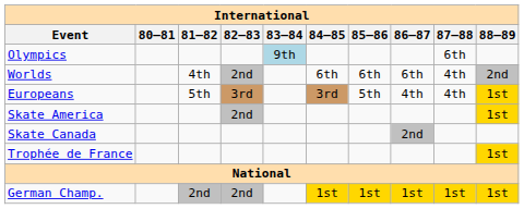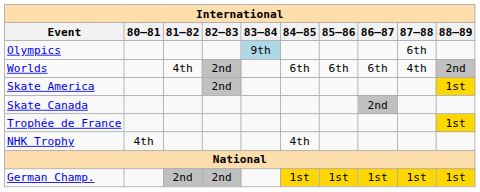 <table class="wikitable" style="text-align:center">
 <tr>
 <th style="background-color: #ffdead; " colspan=10 align=center>International</th>
 </tr>
 <tr>
 <th>Event</th>
 <th>80–81</th>
 <th>81–82</th>
 <th>82–83</th>
 <th>83–84</th>
 <th>84–85</th>
 <th>85–86</th>
 <th>86–87</th>
 <th>87–88</th>
 <th>88–89</th>
 </tr>
 <tr>
 <td align=left><a href='#'>Olympics</a></td>
 <td></td>
 <td></td>
 <td></td>
 <td style="background: lightblue;">9th</td>
 <td></td>
 <td></td>
 <td></td>
 <td>6th</td>
 <td></td>
 </tr>
 <tr>
 <td align=left><a href='#'>Worlds</a></td>
 <td></td>
 <td>4th</td>
 <td bgcolor=silver>2nd</td>
 <td></td>
 <td>6th</td>
 <td>6th</td>
 <td>6th</td>
 <td>4th</td>
 <td bgcolor=silver>2nd</td>
 </tr>
 <tr>
-<td align=left><a href='#'>Europeans</a></td>
-<td></td>
-<td>5th</td>
-<td bgcolor=cc9966>3rd</td>
-<td></td>
-<td bgcolor=cc9966>3rd</td>
-<td>5th</td>
-<td>4th</td>
-<td>4th</td>
-<td bgcolor=gold>1st</td>
-</tr>
-<tr>
 <td align=left><a href='#'>Skate America</a></td>
 <td></td>
 <td></td>
 <td bgcolor=silver>2nd</td>
 <td></td>
 <td></td>
 <td></td>
 <td></td>
 <td></td>
 <td bgcolor=gold>1st</td>
 </tr>
 <tr>
 <td align=left><a href='#'>Skate Canada</a></td>
 <td></td>
 <td></td>
 <td></td>
 <td></td>
 <td></td>
 <td></td>
 <td bgcolor=silver>2nd</td>
 <td></td>
 <td></td>
 </tr>
 <tr>
 <td align=left><a href='#'>Trophée de France</a></td>
 <td></td>
 <td></td>
 <td></td>
 <td></td>
 <td></td>
 <td></td>
 <td></td>
 <td></td>
 <td bgcolor=gold>1st</td>
 </tr>
 <tr>
+<td align=left><a href='#'>NHK Trophy</a></td>
+<td>4th</td>
+<td></td>
+<td></td>
+<td></td>
+<td>4th</td>
+<td></td>
+<td></td>
+<td></td>
+<td></td>
+</tr>
+<tr>
 <th style="background-color: #ffdead; " colspan=10 align=center>National</th>
 </tr>
 <tr>
 <td align=left><a href='#'>German Champ.</a></td>
 <td></td>
 <td bgcolor=silver>2nd</td>
 <td bgcolor=silver>2nd</td>
 <td></td>
 <td bgcolor=gold>1st</td>
 <td bgcolor=gold>1st</td>
 <td bgcolor=gold>1st</td>
 <td bgcolor=gold>1st</td>
 <td bgcolor=gold>1st</td>
 </tr>
 </table>
